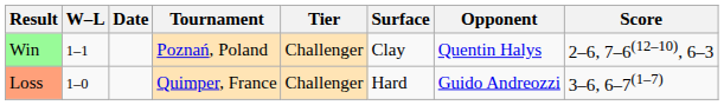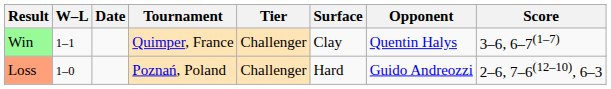 <table class="sortable wikitable">
 <tr>
 <th>Result</th>
 <th class="unsortable">W–L</th>
 <th>Date</th>
 <th>Tournament</th>
 <th>Tier</th>
 <th>Surface</th>
 <th>Opponent</th>
 <th class="unsortable">Score</th>
 </tr>
 <tr>
 <td bgcolor=98fb98>Win</td>
 <td><small>1–1</small></td>
 <td><a href='#'></a></td>
-<td style="background:moccasin;"><a href='#'>Poznań</a>, Poland</td>
+<td style="background:moccasin;"><a href='#'>Quimper</a>, France</td>
 <td style="background:moccasin;">Challenger</td>
 <td>Clay</td>
 <td> <a href='#'>Quentin Halys</a></td>
-<td>2–6, 7–6<sup>(12–10)</sup>, 6–3</td>
+<td>3–6, 6–7<sup>(1–7)</sup></td>
 </tr>
 <tr>
 <td bgcolor=ffa07a>Loss</td>
 <td><small>1–0</small></td>
 <td><a href='#'></a></td>
-<td style="background:moccasin;"><a href='#'>Quimper</a>, France</td>
+<td style="background:moccasin;"><a href='#'>Poznań</a>, Poland</td>
 <td style="background:moccasin;">Challenger</td>
 <td>Hard</td>
 <td> <a href='#'>Guido Andreozzi</a></td>
-<td>3–6, 6–7<sup>(1–7)</sup></td>
+<td>2–6, 7–6<sup>(12–10)</sup>, 6–3</td>
 </tr>
 </table>
